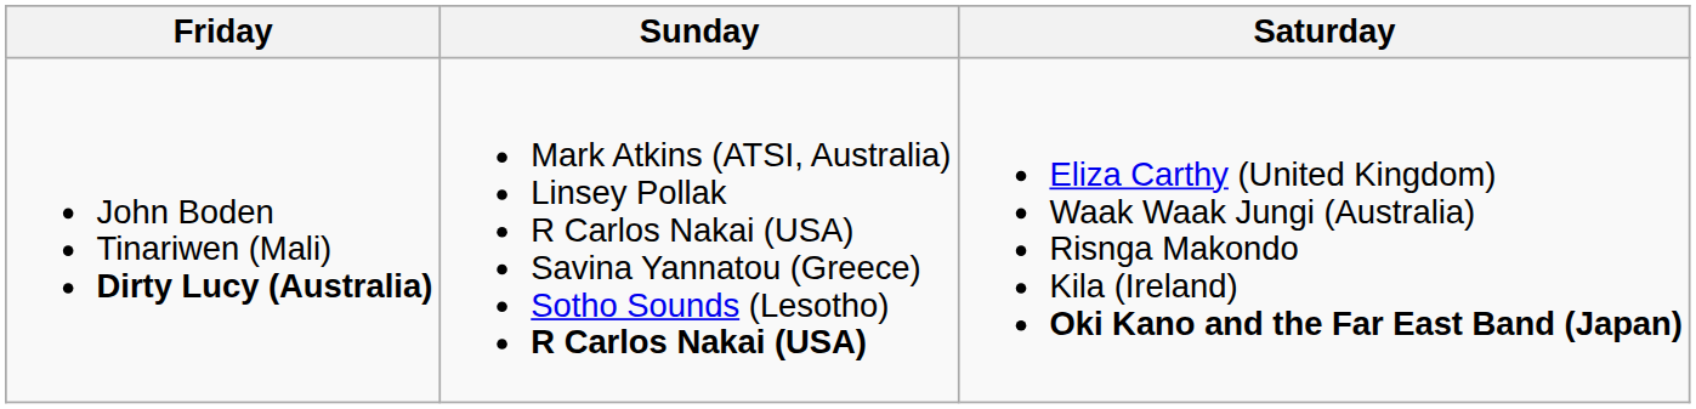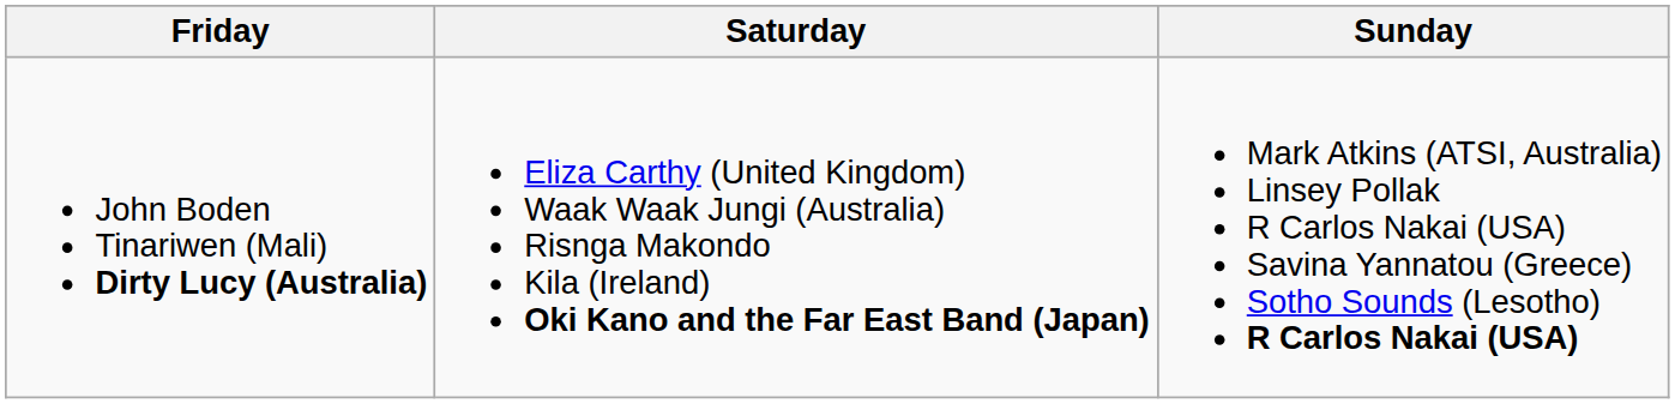 <table class="wikitable">
 <tr>
 <th>Friday</th>
+<th>Saturday</th>
 <th>Sunday</th>
-<th>Saturday</th>
 </tr>
 <tr>
 <td><br><ul><li>John Boden</li><li>Tinariwen (Mali)</li><li><strong>Dirty Lucy (Australia)</strong></li></ul></td>
+<td><br><ul><li><a href='#'>Eliza Carthy</a> (United Kingdom)</li><li>Waak Waak Jungi (Australia)</li><li>Risnga Makondo</li><li>Kila (Ireland)</li><li><strong>Oki Kano and the Far East Band (Japan)</strong></li></ul></td>
 <td><br><ul><li>Mark Atkins (ATSI, Australia)</li><li>Linsey Pollak</li><li>R Carlos Nakai (USA)</li><li>Savina Yannatou (Greece)</li><li><a href='#'>Sotho Sounds</a> (Lesotho)</li><li><strong>R Carlos Nakai (USA)</strong></li></ul></td>
-<td><br><ul><li><a href='#'>Eliza Carthy</a> (United Kingdom)</li><li>Waak Waak Jungi (Australia)</li><li>Risnga Makondo</li><li>Kila (Ireland)</li><li><strong>Oki Kano and the Far East Band (Japan)</strong></li></ul></td>
 </tr>
 </table>
